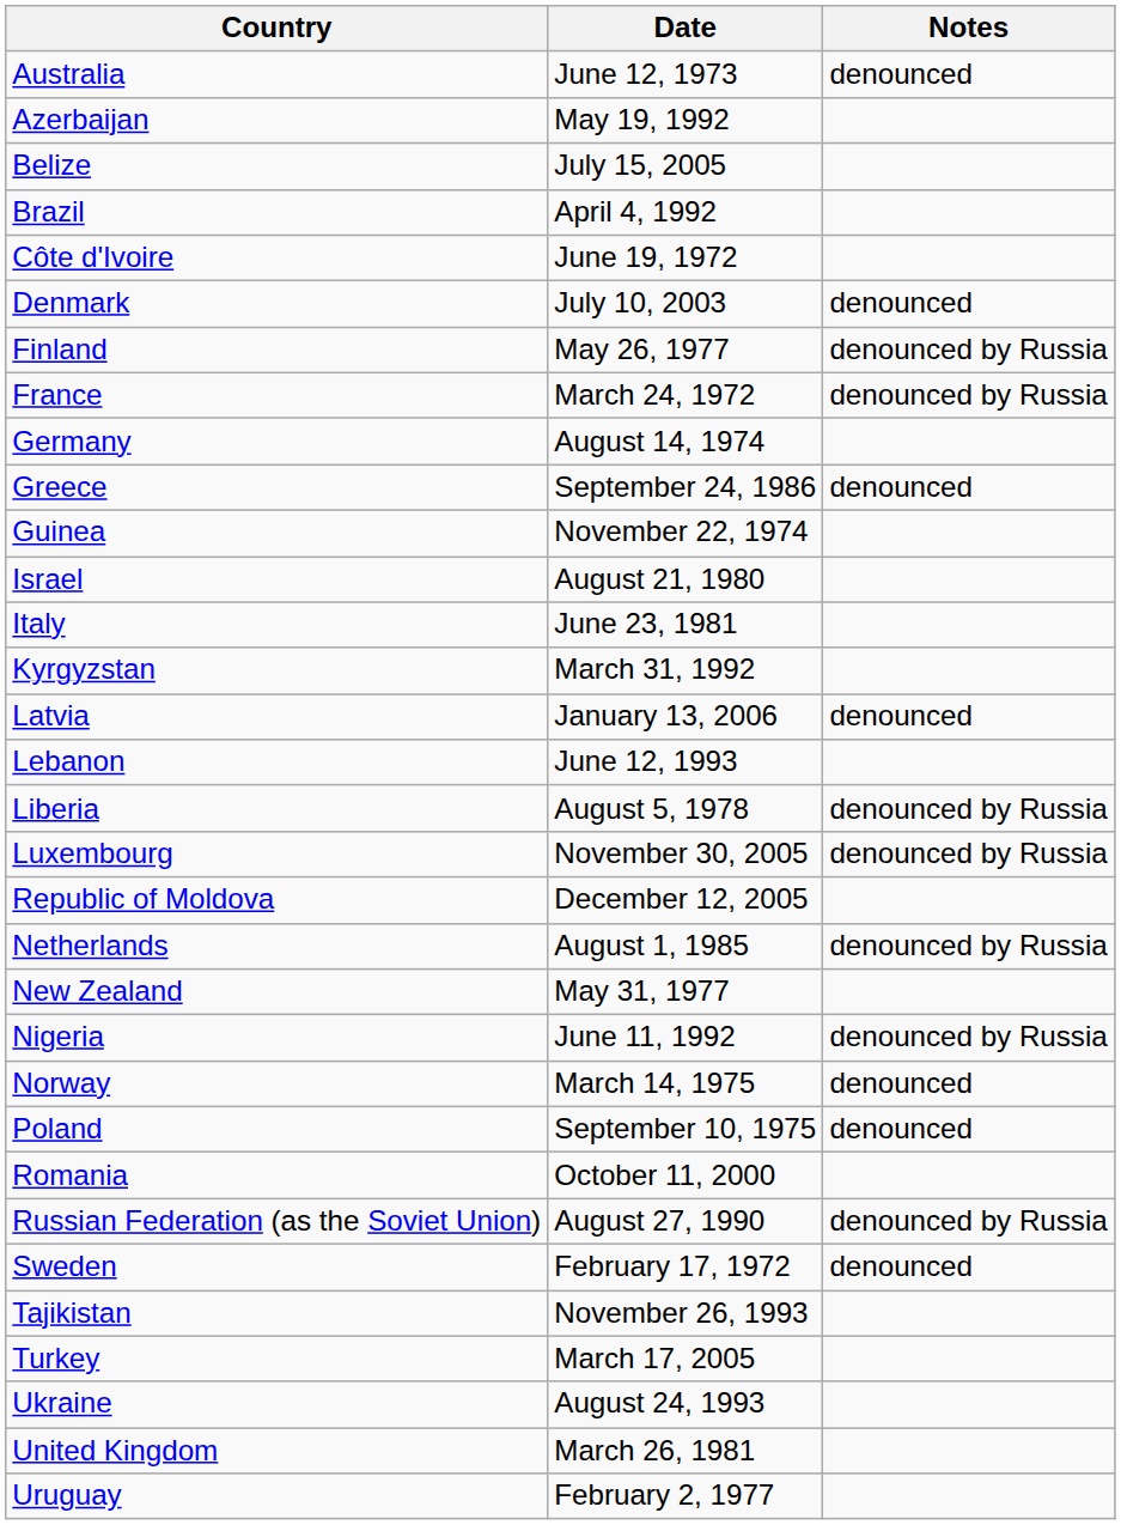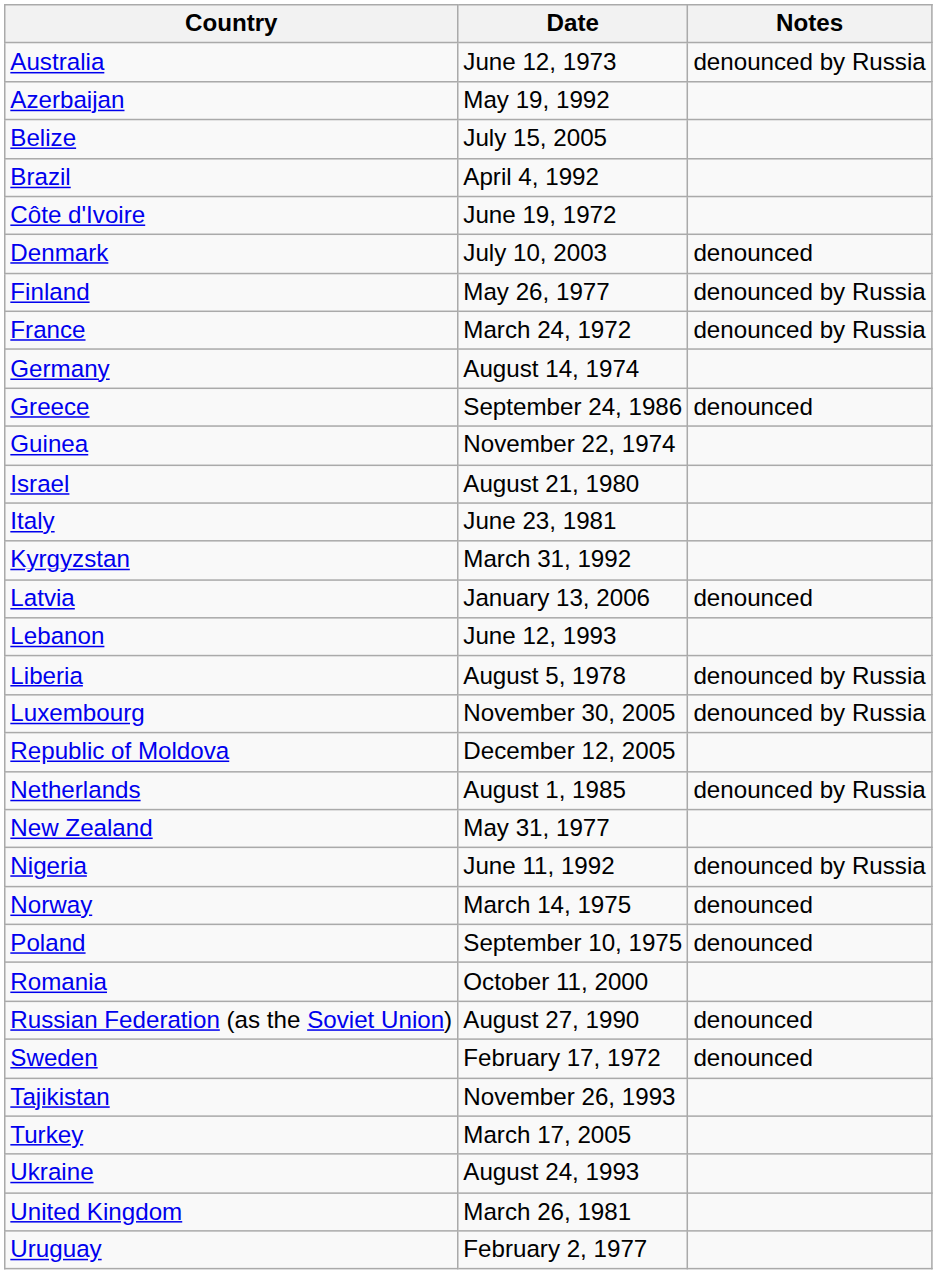 <table class = "wikitable">
 <tr>
 <th>Country</th>
 <th>Date</th>
 <th>Notes</th>
 </tr>
 <tr>
 <td><a href='#'>Australia</a></td>
 <td>June 12, 1973</td>
-<td>denounced</td>
+<td>denounced by Russia</td>
 </tr>
 <tr>
 <td><a href='#'>Azerbaijan</a></td>
 <td>May 19, 1992</td>
 <td></td>
 </tr>
 <tr>
 <td><a href='#'>Belize</a></td>
 <td>July 15, 2005</td>
 <td></td>
 </tr>
 <tr>
 <td><a href='#'>Brazil</a></td>
 <td>April 4, 1992</td>
 <td></td>
 </tr>
 <tr>
 <td><a href='#'>Côte d'Ivoire</a></td>
 <td>June 19, 1972</td>
 <td></td>
 </tr>
 <tr>
 <td><a href='#'>Denmark</a></td>
 <td>July 10, 2003</td>
 <td>denounced</td>
 </tr>
 <tr>
 <td><a href='#'>Finland</a></td>
 <td>May 26, 1977</td>
 <td>denounced by Russia</td>
 </tr>
 <tr>
 <td><a href='#'>France</a></td>
 <td>March 24, 1972</td>
 <td>denounced by Russia</td>
 </tr>
 <tr>
 <td><a href='#'>Germany</a></td>
 <td>August 14, 1974</td>
 <td></td>
 </tr>
 <tr>
 <td><a href='#'>Greece</a></td>
 <td>September 24, 1986</td>
 <td>denounced</td>
 </tr>
 <tr>
 <td><a href='#'>Guinea</a></td>
 <td>November 22, 1974</td>
 <td></td>
 </tr>
 <tr>
 <td><a href='#'>Israel</a></td>
 <td>August 21, 1980</td>
 <td></td>
 </tr>
 <tr>
 <td><a href='#'>Italy</a></td>
 <td>June 23, 1981</td>
 <td></td>
 </tr>
 <tr>
 <td><a href='#'>Kyrgyzstan</a></td>
 <td>March 31, 1992</td>
 <td></td>
 </tr>
 <tr>
 <td><a href='#'>Latvia</a></td>
 <td>January 13, 2006</td>
 <td>denounced</td>
 </tr>
 <tr>
 <td><a href='#'>Lebanon</a></td>
 <td>June 12, 1993</td>
 <td></td>
 </tr>
 <tr>
 <td><a href='#'>Liberia</a></td>
 <td>August 5, 1978</td>
 <td>denounced by Russia</td>
 </tr>
 <tr>
 <td><a href='#'>Luxembourg</a></td>
 <td>November 30, 2005</td>
 <td>denounced by Russia</td>
 </tr>
 <tr>
 <td><a href='#'>Republic of Moldova</a></td>
 <td>December 12, 2005</td>
 <td></td>
 </tr>
 <tr>
 <td><a href='#'>Netherlands</a></td>
 <td>August 1, 1985</td>
 <td>denounced by Russia</td>
 </tr>
 <tr>
 <td><a href='#'>New Zealand</a></td>
 <td>May 31, 1977</td>
 <td></td>
 </tr>
 <tr>
 <td><a href='#'>Nigeria</a></td>
 <td>June 11, 1992</td>
 <td>denounced by Russia</td>
 </tr>
 <tr>
 <td><a href='#'>Norway</a></td>
 <td>March 14, 1975</td>
 <td>denounced</td>
 </tr>
 <tr>
 <td><a href='#'>Poland</a></td>
 <td>September 10, 1975</td>
 <td>denounced</td>
 </tr>
 <tr>
 <td><a href='#'>Romania</a></td>
 <td>October 11, 2000</td>
 <td></td>
 </tr>
 <tr>
 <td><a href='#'>Russian Federation</a> (as the <a href='#'>Soviet Union</a>)</td>
 <td>August 27, 1990</td>
-<td>denounced by Russia</td>
+<td>denounced</td>
 </tr>
 <tr>
 <td><a href='#'>Sweden</a></td>
 <td>February 17, 1972</td>
 <td>denounced</td>
 </tr>
 <tr>
 <td><a href='#'>Tajikistan</a></td>
 <td>November 26, 1993</td>
 <td></td>
 </tr>
 <tr>
 <td><a href='#'>Turkey</a></td>
 <td>March 17, 2005</td>
 <td></td>
 </tr>
 <tr>
 <td><a href='#'>Ukraine</a></td>
 <td>August 24, 1993</td>
 <td></td>
 </tr>
 <tr>
 <td><a href='#'>United Kingdom</a></td>
 <td>March 26, 1981</td>
 <td></td>
 </tr>
 <tr>
 <td><a href='#'>Uruguay</a></td>
 <td>February 2, 1977</td>
 <td></td>
 </tr>
 </table>
